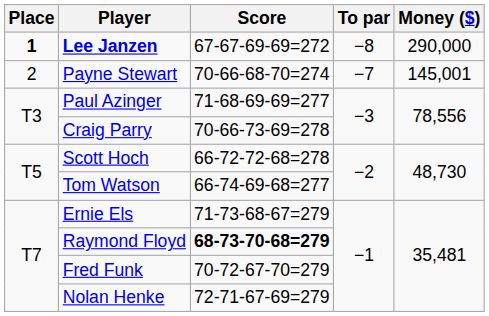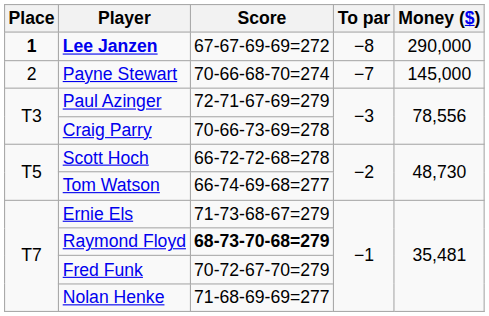 <table class=wikitable>
 <tr>
 <th>Place</th>
 <th>Player</th>
 <th>Score</th>
 <th>To par</th>
 <th>Money (<a href='#'>$</a>)</th>
 </tr>
 <tr>
 <td align=center><strong>1</strong></td>
 <td> <strong><a href='#'>Lee Janzen</a></strong></td>
 <td>67-67-69-69=272</td>
 <td align=center>−8</td>
 <td align=center>290,000</td>
 </tr>
 <tr>
 <td align=center>2</td>
 <td> <a href='#'>Payne Stewart</a></td>
 <td>70-66-68-70=274</td>
 <td align=center>−7</td>
-<td align=center>145,001</td>
+<td align=center>145,000</td>
 </tr>
 <tr>
 <td rowspan=2 align=center>T3</td>
 <td> <a href='#'>Paul Azinger</a></td>
-<td>71-68-69-69=277</td>
+<td>72-71-67-69=279</td>
 <td rowspan=2 align=center>−3</td>
 <td rowspan=2 align=center>78,556</td>
 </tr>
 <tr>
 <td> <a href='#'>Craig Parry</a></td>
 <td>70-66-73-69=278</td>
 </tr>
 <tr>
 <td rowspan=2 align=center>T5</td>
 <td> <a href='#'>Scott Hoch</a></td>
 <td>66-72-72-68=278</td>
 <td rowspan=2 align=center>−2</td>
 <td rowspan=2 align=center>48,730</td>
 </tr>
 <tr>
 <td> <a href='#'>Tom Watson</a></td>
 <td>66-74-69-68=277</td>
 </tr>
 <tr>
 <td rowspan=4 align=center>T7</td>
 <td> <a href='#'>Ernie Els</a></td>
 <td>71-73-68-67=279</td>
 <td rowspan=4 align=center>−1</td>
 <td rowspan=4 align=center>35,481</td>
 </tr>
 <tr>
 <td> <a href='#'>Raymond Floyd</a></td>
 <td><strong>68-73-70-68=279</strong></td>
 </tr>
 <tr>
 <td> <a href='#'>Fred Funk</a></td>
 <td>70-72-67-70=279</td>
 </tr>
 <tr>
 <td> <a href='#'>Nolan Henke</a></td>
-<td>72-71-67-69=279</td>
+<td>71-68-69-69=277</td>
 </tr>
 </table>
